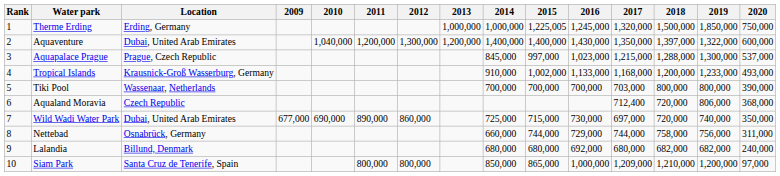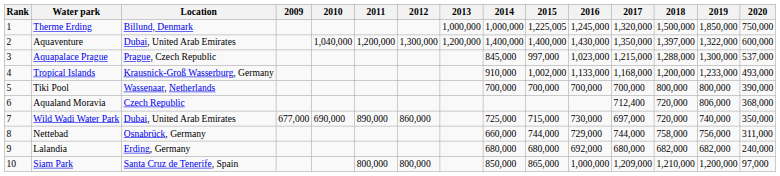 <table class="wikitable sortable">
 <tr>
 <th>Rank</th>
 <th>Water park</th>
 <th>Location</th>
 <th>2009</th>
 <th>2010</th>
 <th>2011 </th>
 <th>2012</th>
 <th>2013</th>
 <th>2014</th>
 <th>2015</th>
 <th>2016</th>
 <th>2017</th>
 <th>2018</th>
 <th>2019</th>
 <th>2020</th>
 </tr>
 <tr>
 <td>1</td>
 <td><a href='#'>Therme Erding</a></td>
-<td><a href='#'>Erding</a>, Germany</td>
+<td><a href='#'>Billund, Denmark</a></td>
 <td></td>
 <td></td>
 <td></td>
 <td></td>
 <td>1,000,000</td>
 <td>1,000,000</td>
 <td>1,225,005</td>
 <td>1,245,000</td>
 <td>1,320,000</td>
 <td>1,500,000</td>
 <td>1,850,000</td>
 <td>750,000</td>
 </tr>
 <tr>
 <td>2</td>
 <td>Aquaventure</td>
 <td><a href='#'>Dubai</a>, United Arab Emirates</td>
 <td></td>
 <td>1,040,000</td>
 <td>1,200,000</td>
 <td>1,300,000</td>
 <td>1,200,000</td>
 <td>1,400,000</td>
 <td>1,400,000</td>
 <td>1,430,000</td>
 <td>1,350,000</td>
 <td>1,397,000</td>
 <td>1,322,000</td>
 <td>600,000</td>
 </tr>
 <tr>
 <td>3</td>
 <td><a href='#'>Aquapalace Prague</a></td>
 <td><a href='#'>Prague</a>, Czech Republic</td>
 <td></td>
 <td></td>
 <td></td>
 <td></td>
 <td></td>
 <td>845,000</td>
 <td>997,000</td>
 <td>1,023,000</td>
 <td>1,215,000</td>
 <td>1,288,000</td>
 <td>1,300,000</td>
 <td>537,000</td>
 </tr>
 <tr>
 <td>4</td>
 <td><a href='#'>Tropical Islands</a></td>
 <td><a href='#'>Krausnick-Groß Wasserburg</a>, Germany</td>
 <td></td>
 <td></td>
 <td></td>
 <td></td>
 <td></td>
 <td>910,000</td>
 <td>1,002,000</td>
 <td>1,133,000</td>
 <td>1,168,000</td>
 <td>1,200,000</td>
 <td>1,233,000</td>
 <td>493,000</td>
 </tr>
 <tr>
 <td>5</td>
 <td>Tiki Pool</td>
 <td><a href='#'>Wassenaar</a>, <a href='#'>Netherlands</a></td>
 <td></td>
 <td></td>
 <td></td>
 <td></td>
 <td></td>
 <td>700,000</td>
 <td>700,000</td>
 <td>700,000</td>
-<td>703,000</td>
+<td>700,000</td>
 <td>800,000</td>
 <td>800,000</td>
 <td>390,000</td>
 </tr>
 <tr>
 <td>6</td>
 <td>Aqualand Moravia</td>
 <td><a href='#'>Czech Republic</a></td>
 <td></td>
 <td></td>
 <td></td>
 <td></td>
 <td></td>
 <td></td>
 <td></td>
 <td></td>
 <td>712,400</td>
 <td>720,000</td>
 <td>806,000</td>
 <td>368,000</td>
 </tr>
 <tr>
 <td>7</td>
 <td><a href='#'>Wild Wadi Water Park</a></td>
 <td><a href='#'>Dubai</a>, United Arab Emirates</td>
 <td>677,000</td>
 <td>690,000</td>
 <td>890,000</td>
 <td>860,000</td>
 <td></td>
 <td>725,000</td>
 <td>715,000</td>
 <td>730,000</td>
 <td>697,000</td>
 <td>720,000</td>
 <td>740,000</td>
 <td>350,000</td>
 </tr>
 <tr>
 <td>8</td>
 <td>Nettebad</td>
 <td><a href='#'>Osnabrück</a>, Germany</td>
 <td></td>
 <td></td>
 <td></td>
 <td></td>
 <td></td>
 <td>660,000</td>
 <td>744,000</td>
 <td>729,000</td>
 <td>744,000</td>
 <td>758,000</td>
 <td>756,000</td>
 <td>311,000</td>
 </tr>
 <tr>
 <td>9</td>
 <td>Lalandia</td>
-<td><a href='#'>Billund, Denmark</a></td>
+<td><a href='#'>Erding</a>, Germany</td>
 <td></td>
 <td></td>
 <td></td>
 <td></td>
 <td></td>
 <td>680,000</td>
 <td>680,000</td>
 <td>692,000</td>
 <td>680,000</td>
 <td>682,000</td>
 <td>682,000</td>
 <td>240,000</td>
 </tr>
 <tr>
 <td>10</td>
 <td><a href='#'>Siam Park</a></td>
 <td><a href='#'>Santa Cruz de Tenerife</a>, Spain</td>
 <td></td>
 <td></td>
 <td>800,000</td>
 <td>800,000</td>
 <td></td>
 <td>850,000</td>
 <td>865,000</td>
 <td>1,000,000</td>
 <td>1,209,000</td>
 <td>1,210,000</td>
 <td>1,200,000</td>
 <td>97,000</td>
 </tr>
 </table>
